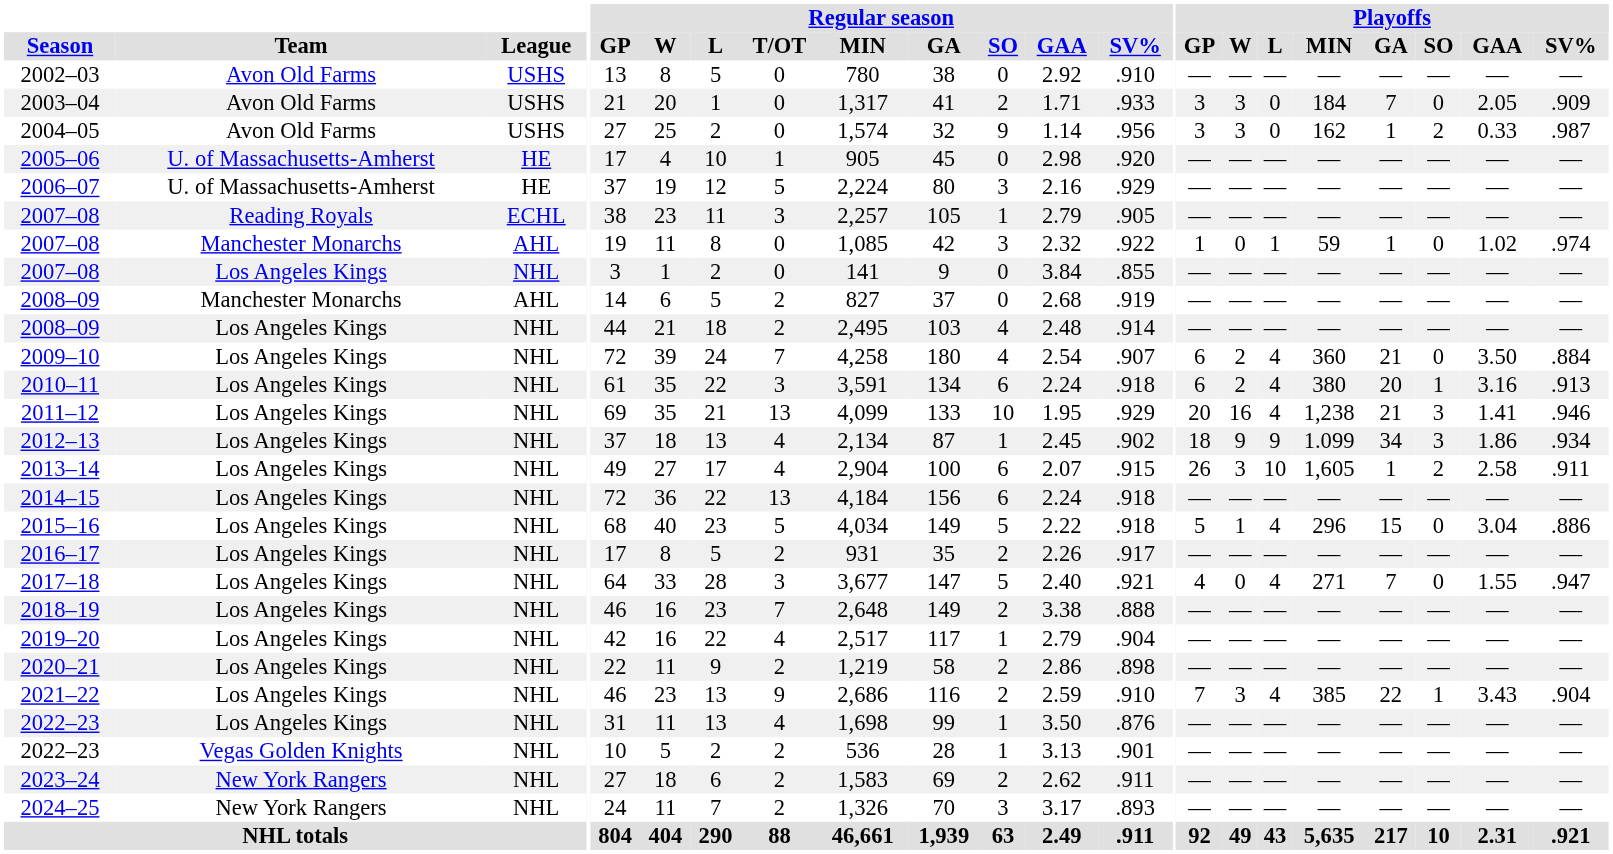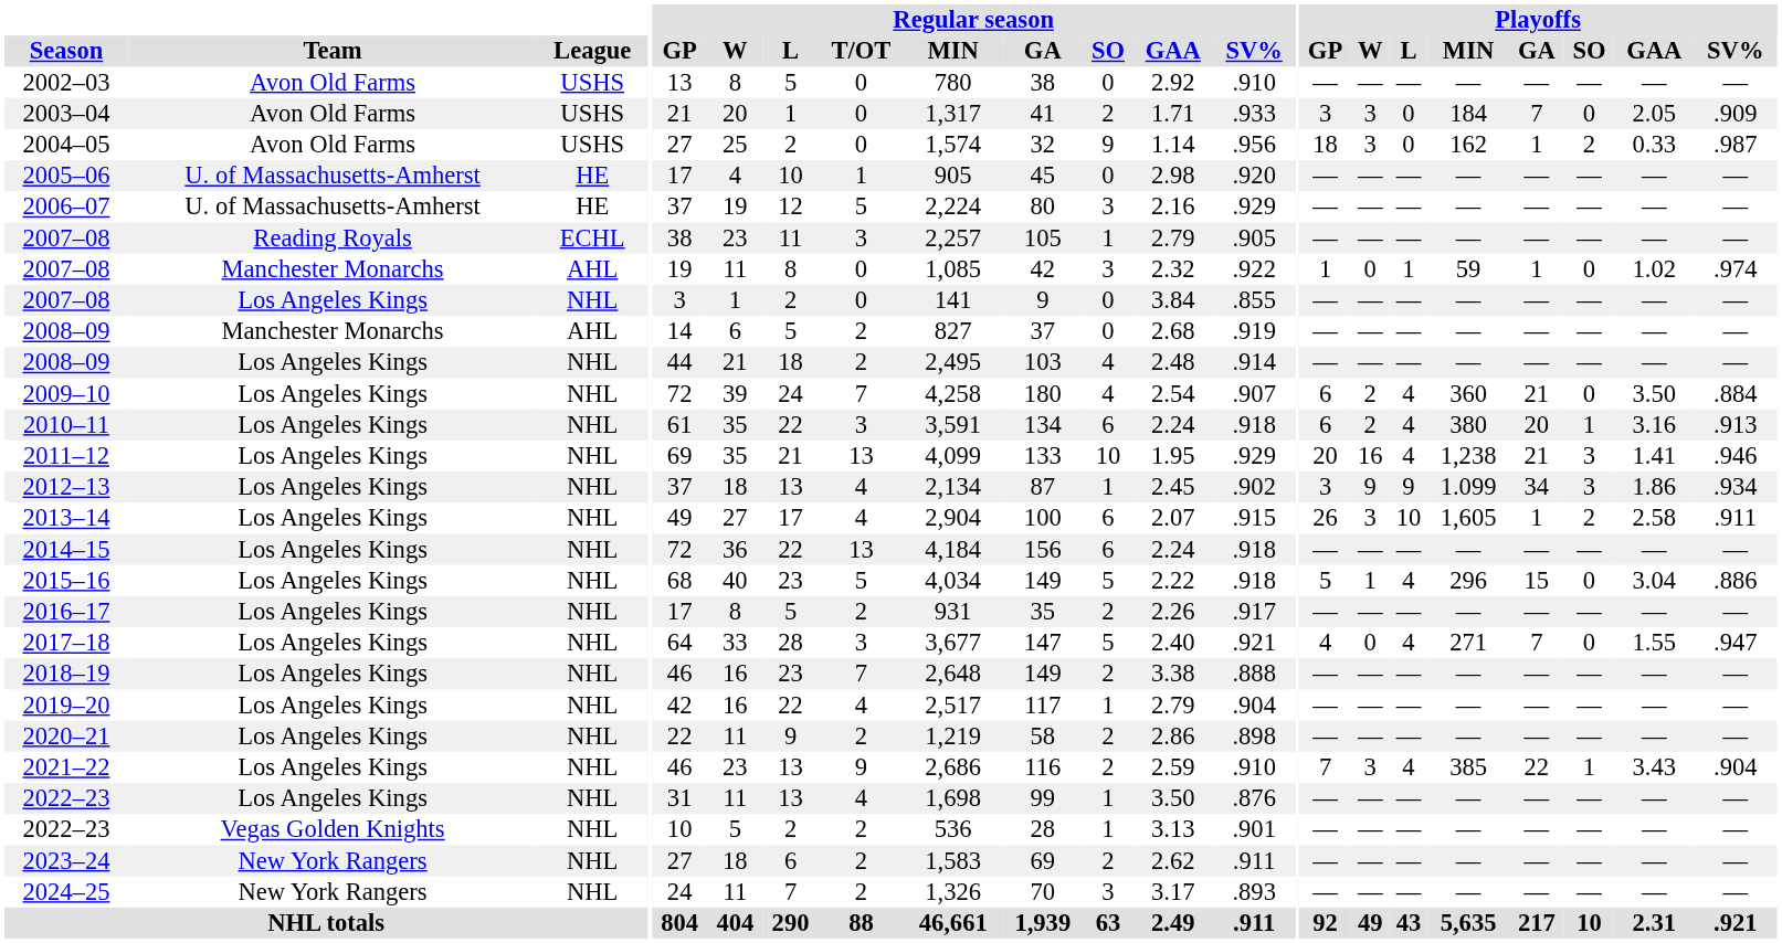 <table border="0" cellpadding="1" cellspacing="0" style="text-align:center; width:90%;">
 <tr bgcolor="#e0e0e0">
 <th colspan="3" bgcolor="#ffffff"></th>
 <th rowspan="99" bgcolor="#ffffff"></th>
 <th colspan="9" bgcolor="#e0e0e0"><a href='#'>Regular season</a></th>
 <th rowspan="99" bgcolor="#ffffff"></th>
 <th colspan="8" bgcolor="#e0e0e0"><a href='#'>Playoffs</a></th>
 </tr>
 <tr bgcolor="#e0e0e0">
 <th><a href='#'>Season</a></th>
 <th>Team</th>
 <th>League</th>
 <th>GP</th>
 <th>W</th>
 <th>L</th>
 <th>T/OT</th>
 <th>MIN</th>
 <th>GA</th>
 <th><a href='#'>SO</a></th>
 <th><a href='#'>GAA</a></th>
 <th><a href='#'>SV%</a></th>
 <th>GP</th>
 <th>W</th>
 <th>L</th>
 <th>MIN</th>
 <th>GA</th>
 <th>SO</th>
 <th>GAA</th>
 <th>SV%</th>
 </tr>
 <tr>
 <td>2002–03</td>
 <td><a href='#'>Avon Old Farms</a></td>
 <td><a href='#'>USHS</a></td>
 <td>13</td>
 <td>8</td>
 <td>5</td>
 <td>0</td>
 <td>780</td>
 <td>38</td>
 <td>0</td>
 <td>2.92</td>
 <td>.910</td>
 <td>—</td>
 <td>—</td>
 <td>—</td>
 <td>—</td>
 <td>—</td>
 <td>—</td>
 <td>—</td>
 <td>—</td>
 </tr>
 <tr bgcolor="#f0f0f0">
 <td>2003–04</td>
 <td>Avon Old Farms</td>
 <td>USHS</td>
 <td>21</td>
 <td>20</td>
 <td>1</td>
 <td>0</td>
 <td>1,317</td>
 <td>41</td>
 <td>2</td>
 <td>1.71</td>
 <td>.933</td>
 <td>3</td>
 <td>3</td>
 <td>0</td>
 <td>184</td>
 <td>7</td>
 <td>0</td>
 <td>2.05</td>
 <td>.909</td>
 </tr>
 <tr>
 <td>2004–05</td>
 <td>Avon Old Farms</td>
 <td>USHS</td>
 <td>27</td>
 <td>25</td>
 <td>2</td>
 <td>0</td>
 <td>1,574</td>
 <td>32</td>
 <td>9</td>
 <td>1.14</td>
 <td>.956</td>
-<td>3</td>
+<td>18</td>
 <td>3</td>
 <td>0</td>
 <td>162</td>
 <td>1</td>
 <td>2</td>
 <td>0.33</td>
 <td>.987</td>
 </tr>
 <tr bgcolor="#f0f0f0">
 <td><a href='#'>2005–06</a></td>
 <td><a href='#'>U. of Massachusetts-Amherst</a></td>
 <td><a href='#'>HE</a></td>
 <td>17</td>
 <td>4</td>
 <td>10</td>
 <td>1</td>
 <td>905</td>
 <td>45</td>
 <td>0</td>
 <td>2.98</td>
 <td>.920</td>
 <td>—</td>
 <td>—</td>
 <td>—</td>
 <td>—</td>
 <td>—</td>
 <td>—</td>
 <td>—</td>
 <td>—</td>
 </tr>
 <tr>
 <td><a href='#'>2006–07</a></td>
 <td>U. of Massachusetts-Amherst</td>
 <td>HE</td>
 <td>37</td>
 <td>19</td>
 <td>12</td>
 <td>5</td>
 <td>2,224</td>
 <td>80</td>
 <td>3</td>
 <td>2.16</td>
 <td>.929</td>
 <td>—</td>
 <td>—</td>
 <td>—</td>
 <td>—</td>
 <td>—</td>
 <td>—</td>
 <td>—</td>
 <td>—</td>
 </tr>
 <tr bgcolor="#f0f0f0">
 <td><a href='#'>2007–08</a></td>
 <td><a href='#'>Reading Royals</a></td>
 <td><a href='#'>ECHL</a></td>
 <td>38</td>
 <td>23</td>
 <td>11</td>
 <td>3</td>
 <td>2,257</td>
 <td>105</td>
 <td>1</td>
 <td>2.79</td>
 <td>.905</td>
 <td>—</td>
 <td>—</td>
 <td>—</td>
 <td>—</td>
 <td>—</td>
 <td>—</td>
 <td>—</td>
 <td>—</td>
 </tr>
 <tr>
 <td><a href='#'>2007–08</a></td>
 <td><a href='#'>Manchester Monarchs</a></td>
 <td><a href='#'>AHL</a></td>
 <td>19</td>
 <td>11</td>
 <td>8</td>
 <td>0</td>
 <td>1,085</td>
 <td>42</td>
 <td>3</td>
 <td>2.32</td>
 <td>.922</td>
 <td>1</td>
 <td>0</td>
 <td>1</td>
 <td>59</td>
 <td>1</td>
 <td>0</td>
 <td>1.02</td>
 <td>.974</td>
 </tr>
 <tr bgcolor="#f0f0f0">
 <td><a href='#'>2007–08</a></td>
 <td><a href='#'>Los Angeles Kings</a></td>
 <td><a href='#'>NHL</a></td>
 <td>3</td>
 <td>1</td>
 <td>2</td>
 <td>0</td>
 <td>141</td>
 <td>9</td>
 <td>0</td>
 <td>3.84</td>
 <td>.855</td>
 <td>—</td>
 <td>—</td>
 <td>—</td>
 <td>—</td>
 <td>—</td>
 <td>—</td>
 <td>—</td>
 <td>—</td>
 </tr>
 <tr>
 <td><a href='#'>2008–09</a></td>
 <td>Manchester Monarchs</td>
 <td>AHL</td>
 <td>14</td>
 <td>6</td>
 <td>5</td>
 <td>2</td>
 <td>827</td>
 <td>37</td>
 <td>0</td>
 <td>2.68</td>
 <td>.919</td>
 <td>—</td>
 <td>—</td>
 <td>—</td>
 <td>—</td>
 <td>—</td>
 <td>—</td>
 <td>—</td>
 <td>—</td>
 </tr>
 <tr bgcolor="#f0f0f0">
 <td><a href='#'>2008–09</a></td>
 <td>Los Angeles Kings</td>
 <td>NHL</td>
 <td>44</td>
 <td>21</td>
 <td>18</td>
 <td>2</td>
 <td>2,495</td>
 <td>103</td>
 <td>4</td>
 <td>2.48</td>
 <td>.914</td>
 <td>—</td>
 <td>—</td>
 <td>—</td>
 <td>—</td>
 <td>—</td>
 <td>—</td>
 <td>—</td>
 <td>—</td>
 </tr>
 <tr>
 <td><a href='#'>2009–10</a></td>
 <td>Los Angeles Kings</td>
 <td>NHL</td>
 <td>72</td>
 <td>39</td>
 <td>24</td>
 <td>7</td>
 <td>4,258</td>
 <td>180</td>
 <td>4</td>
 <td>2.54</td>
 <td>.907</td>
 <td>6</td>
 <td>2</td>
 <td>4</td>
 <td>360</td>
 <td>21</td>
 <td>0</td>
 <td>3.50</td>
 <td>.884</td>
 </tr>
 <tr bgcolor="#f0f0f0">
 <td><a href='#'>2010–11</a></td>
 <td>Los Angeles Kings</td>
 <td>NHL</td>
 <td>61</td>
 <td>35</td>
 <td>22</td>
 <td>3</td>
 <td>3,591</td>
 <td>134</td>
 <td>6</td>
 <td>2.24</td>
 <td>.918</td>
 <td>6</td>
 <td>2</td>
 <td>4</td>
 <td>380</td>
 <td>20</td>
 <td>1</td>
 <td>3.16</td>
 <td>.913</td>
 </tr>
 <tr>
 <td><a href='#'>2011–12</a></td>
 <td>Los Angeles Kings</td>
 <td>NHL</td>
 <td>69</td>
 <td>35</td>
 <td>21</td>
 <td>13</td>
 <td>4,099</td>
 <td>133</td>
 <td>10</td>
 <td>1.95</td>
 <td>.929</td>
 <td>20</td>
 <td>16</td>
 <td>4</td>
 <td>1,238</td>
 <td>21</td>
 <td>3</td>
 <td>1.41</td>
 <td>.946</td>
 </tr>
 <tr bgcolor="#f0f0f0">
 <td><a href='#'>2012–13</a></td>
 <td>Los Angeles Kings</td>
 <td>NHL</td>
 <td>37</td>
 <td>18</td>
 <td>13</td>
 <td>4</td>
 <td>2,134</td>
 <td>87</td>
 <td>1</td>
 <td>2.45</td>
 <td>.902</td>
-<td>18</td>
+<td>3</td>
 <td>9</td>
 <td>9</td>
 <td>1.099</td>
 <td>34</td>
 <td>3</td>
 <td>1.86</td>
 <td>.934</td>
 </tr>
 <tr>
 <td><a href='#'>2013–14</a></td>
 <td>Los Angeles Kings</td>
 <td>NHL</td>
 <td>49</td>
 <td>27</td>
 <td>17</td>
 <td>4</td>
 <td>2,904</td>
 <td>100</td>
 <td>6</td>
 <td>2.07</td>
 <td>.915</td>
 <td>26</td>
 <td>3</td>
 <td>10</td>
 <td>1,605</td>
 <td>1</td>
 <td>2</td>
 <td>2.58</td>
 <td>.911</td>
 </tr>
 <tr bgcolor="#f0f0f0">
 <td><a href='#'>2014–15</a></td>
 <td>Los Angeles Kings</td>
 <td>NHL</td>
 <td>72</td>
 <td>36</td>
 <td>22</td>
 <td>13</td>
 <td>4,184</td>
 <td>156</td>
 <td>6</td>
 <td>2.24</td>
 <td>.918</td>
 <td>—</td>
 <td>—</td>
 <td>—</td>
 <td>—</td>
 <td>—</td>
 <td>—</td>
 <td>—</td>
 <td>—</td>
 </tr>
 <tr>
 <td><a href='#'>2015–16</a></td>
 <td>Los Angeles Kings</td>
 <td>NHL</td>
 <td>68</td>
 <td>40</td>
 <td>23</td>
 <td>5</td>
 <td>4,034</td>
 <td>149</td>
 <td>5</td>
 <td>2.22</td>
 <td>.918</td>
 <td>5</td>
 <td>1</td>
 <td>4</td>
 <td>296</td>
 <td>15</td>
 <td>0</td>
 <td>3.04</td>
 <td>.886</td>
 </tr>
 <tr bgcolor="#f0f0f0">
 <td><a href='#'>2016–17</a></td>
 <td>Los Angeles Kings</td>
 <td>NHL</td>
 <td>17</td>
 <td>8</td>
 <td>5</td>
 <td>2</td>
 <td>931</td>
 <td>35</td>
 <td>2</td>
 <td>2.26</td>
 <td>.917</td>
 <td>—</td>
 <td>—</td>
 <td>—</td>
 <td>—</td>
 <td>—</td>
 <td>—</td>
 <td>—</td>
 <td>—</td>
 </tr>
 <tr>
 <td><a href='#'>2017–18</a></td>
 <td>Los Angeles Kings</td>
 <td>NHL</td>
 <td>64</td>
 <td>33</td>
 <td>28</td>
 <td>3</td>
 <td>3,677</td>
 <td>147</td>
 <td>5</td>
 <td>2.40</td>
 <td>.921</td>
 <td>4</td>
 <td>0</td>
 <td>4</td>
 <td>271</td>
 <td>7</td>
 <td>0</td>
 <td>1.55</td>
 <td>.947</td>
 </tr>
 <tr bgcolor="#f0f0f0">
 <td><a href='#'>2018–19</a></td>
 <td>Los Angeles Kings</td>
 <td>NHL</td>
 <td>46</td>
 <td>16</td>
 <td>23</td>
 <td>7</td>
 <td>2,648</td>
 <td>149</td>
 <td>2</td>
 <td>3.38</td>
 <td>.888</td>
 <td>—</td>
 <td>—</td>
 <td>—</td>
 <td>—</td>
 <td>—</td>
 <td>—</td>
 <td>—</td>
 <td>—</td>
 </tr>
 <tr>
 <td><a href='#'>2019–20</a></td>
 <td>Los Angeles Kings</td>
 <td>NHL</td>
 <td>42</td>
 <td>16</td>
 <td>22</td>
 <td>4</td>
 <td>2,517</td>
 <td>117</td>
 <td>1</td>
 <td>2.79</td>
 <td>.904</td>
 <td>—</td>
 <td>—</td>
 <td>—</td>
 <td>—</td>
 <td>—</td>
 <td>—</td>
 <td>—</td>
 <td>—</td>
 </tr>
 <tr bgcolor="#f0f0f0">
 <td><a href='#'>2020–21</a></td>
 <td>Los Angeles Kings</td>
 <td>NHL</td>
 <td>22</td>
 <td>11</td>
 <td>9</td>
 <td>2</td>
 <td>1,219</td>
 <td>58</td>
 <td>2</td>
 <td>2.86</td>
 <td>.898</td>
 <td>—</td>
 <td>—</td>
 <td>—</td>
 <td>—</td>
 <td>—</td>
 <td>—</td>
 <td>—</td>
 <td>—</td>
 </tr>
 <tr>
 <td><a href='#'>2021–22</a></td>
 <td>Los Angeles Kings</td>
 <td>NHL</td>
 <td>46</td>
 <td>23</td>
 <td>13</td>
 <td>9</td>
 <td>2,686</td>
 <td>116</td>
 <td>2</td>
 <td>2.59</td>
 <td>.910</td>
 <td>7</td>
 <td>3</td>
 <td>4</td>
 <td>385</td>
 <td>22</td>
 <td>1</td>
 <td>3.43</td>
 <td>.904</td>
 </tr>
 <tr bgcolor="#f0f0f0">
 <td><a href='#'>2022–23</a></td>
 <td>Los Angeles Kings</td>
 <td>NHL</td>
 <td>31</td>
 <td>11</td>
 <td>13</td>
 <td>4</td>
 <td>1,698</td>
 <td>99</td>
 <td>1</td>
 <td>3.50</td>
 <td>.876</td>
 <td>—</td>
 <td>—</td>
 <td>—</td>
 <td>—</td>
 <td>—</td>
 <td>—</td>
 <td>—</td>
 <td>—</td>
 </tr>
 <tr>
 <td>2022–23</td>
 <td><a href='#'>Vegas Golden Knights</a></td>
 <td>NHL</td>
 <td>10</td>
 <td>5</td>
 <td>2</td>
 <td>2</td>
 <td>536</td>
 <td>28</td>
 <td>1</td>
 <td>3.13</td>
 <td>.901</td>
 <td>—</td>
 <td>—</td>
 <td>—</td>
 <td>—</td>
 <td>—</td>
 <td>—</td>
 <td>—</td>
 <td>—</td>
 </tr>
 <tr bgcolor="#f0f0f0">
 <td><a href='#'>2023–24</a></td>
 <td><a href='#'>New York Rangers</a></td>
 <td>NHL</td>
 <td>27</td>
 <td>18</td>
 <td>6</td>
 <td>2</td>
 <td>1,583</td>
 <td>69</td>
 <td>2</td>
 <td>2.62</td>
 <td>.911</td>
 <td>—</td>
 <td>—</td>
 <td>—</td>
 <td>—</td>
 <td>—</td>
 <td>—</td>
 <td>—</td>
 <td>—</td>
 </tr>
 <tr>
 <td><a href='#'>2024–25</a></td>
 <td>New York Rangers</td>
 <td>NHL</td>
 <td>24</td>
 <td>11</td>
 <td>7</td>
 <td>2</td>
 <td>1,326</td>
 <td>70</td>
 <td>3</td>
 <td>3.17</td>
 <td>.893</td>
 <td>—</td>
 <td>—</td>
 <td>—</td>
 <td>—</td>
 <td>—</td>
 <td>—</td>
 <td>—</td>
 <td>—</td>
 </tr>
 <tr bgcolor="#e0e0e0">
 <th colspan="3">NHL totals</th>
 <th>804</th>
 <th>404</th>
 <th>290</th>
 <th>88</th>
 <th>46,661</th>
 <th>1,939</th>
 <th>63</th>
 <th>2.49</th>
 <th>.911</th>
 <th>92</th>
 <th>49</th>
 <th>43</th>
 <th>5,635</th>
 <th>217</th>
 <th>10</th>
 <th>2.31</th>
 <th>.921</th>
 </tr>
 </table>
